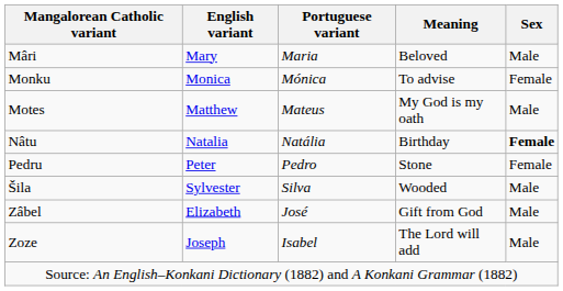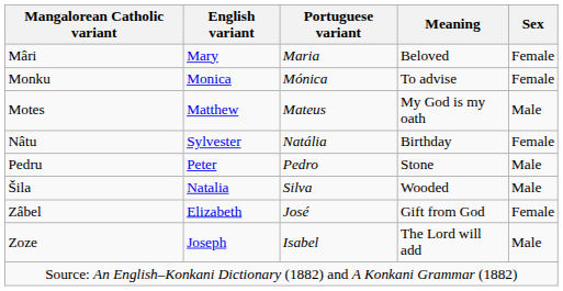 <table class="wikitable">
 <tr>
 <th>Mangalorean Catholic variant</th>
 <th>English variant</th>
 <th>Portuguese variant</th>
 <th>Meaning</th>
 <th>Sex</th>
 </tr>
 <tr>
 <td>Mâri</td>
 <td><a href='#'>Mary</a></td>
 <td><em>Maria</em></td>
 <td>Beloved</td>
-<td>Male</td>
+<td>Female</td>
 </tr>
 <tr>
 <td>Monku</td>
 <td><a href='#'>Monica</a></td>
 <td><em>Mónica</em></td>
 <td>To advise</td>
 <td>Female</td>
 </tr>
 <tr>
 <td>Motes</td>
 <td><a href='#'>Matthew</a></td>
 <td><em>Mateus</em></td>
 <td>My God is my oath</td>
 <td>Male</td>
 </tr>
 <tr>
 <td>Nâtu</td>
-<td><a href='#'>Natalia</a></td>
+<td><a href='#'>Sylvester</a></td>
 <td><em>Natália</em></td>
 <td>Birthday</td>
-<td><strong>Female</strong></td>
+<td>Female</td>
 </tr>
 <tr>
 <td>Pedru</td>
 <td><a href='#'>Peter</a></td>
 <td><em>Pedro</em></td>
 <td>Stone</td>
-<td>Female</td>
+<td>Male</td>
 </tr>
 <tr>
 <td>Šila</td>
-<td><a href='#'>Sylvester</a></td>
+<td><a href='#'>Natalia</a></td>
 <td><em>Silva</em></td>
 <td>Wooded</td>
 <td>Male</td>
 </tr>
 <tr>
 <td>Zâbel</td>
 <td><a href='#'>Elizabeth</a></td>
 <td><em>José</em></td>
 <td>Gift from God</td>
-<td>Male</td>
+<td>Female</td>
 </tr>
 <tr>
 <td>Zoze</td>
 <td><a href='#'>Joseph</a></td>
 <td><em>Isabel</em></td>
 <td>The Lord will add</td>
 <td>Male</td>
 </tr>
 <tr>
 <td colspan=5 style="text-align:center;">Source: <em>An English–Konkani Dictionary</em> (1882) and <em>A Konkani Grammar</em> (1882)</td>
 </tr>
 </table>
